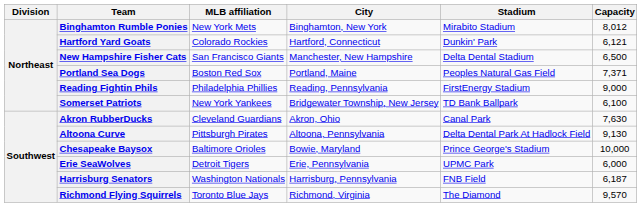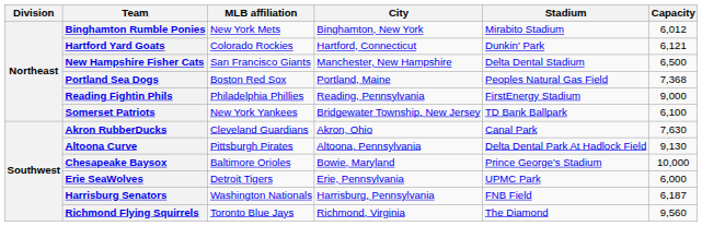 <table class="wikitable sortable">
 <tr>
 <th scope="col">Division</th>
 <th scope="col">Team</th>
 <th scope="col">MLB affiliation</th>
 <th scope="col">City</th>
 <th scope="col">Stadium</th>
 <th scope="col" data-sort-type="number">Capacity</th>
 </tr>
 <tr>
 <th scope="rowgroup" rowspan="6">Northeast</th>
 <th scope="row" style="text-align:left"><a href='#'>Binghamton Rumble Ponies</a></th>
 <td><a href='#'>New York Mets</a></td>
 <td><a href='#'>Binghamton, New York</a></td>
 <td><a href='#'>Mirabito Stadium</a></td>
-<td align=center>8,012</td>
+<td align=center>6,012</td>
 </tr>
 <tr>
 <th scope="row" style="text-align:left"><a href='#'>Hartford Yard Goats</a></th>
 <td><a href='#'>Colorado Rockies</a></td>
 <td><a href='#'>Hartford, Connecticut</a></td>
 <td><a href='#'>Dunkin' Park</a></td>
 <td align=center>6,121</td>
 </tr>
 <tr>
 <th scope="row" style="text-align:left"><a href='#'>New Hampshire Fisher Cats</a></th>
 <td><a href='#'>San Francisco Giants</a></td>
 <td><a href='#'>Manchester, New Hampshire</a></td>
 <td><a href='#'>Delta Dental Stadium</a></td>
 <td align=center>6,500</td>
 </tr>
 <tr>
 <th scope="row" style="text-align:left"><a href='#'>Portland Sea Dogs</a></th>
 <td><a href='#'>Boston Red Sox</a></td>
 <td><a href='#'>Portland, Maine</a></td>
 <td><a href='#'>Peoples Natural Gas Field</a></td>
-<td align=center>7,371</td>
+<td align=center>7,368</td>
 </tr>
 <tr>
 <th scope="row" style="text-align:left"><a href='#'>Reading Fightin Phils</a></th>
 <td><a href='#'>Philadelphia Phillies</a></td>
 <td><a href='#'>Reading, Pennsylvania</a></td>
 <td><a href='#'>FirstEnergy Stadium</a></td>
 <td align=center>9,000</td>
 </tr>
 <tr>
 <th scope="row" style="text-align:left"><a href='#'>Somerset Patriots</a></th>
 <td><a href='#'>New York Yankees</a></td>
 <td><a href='#'>Bridgewater Township, New Jersey</a></td>
 <td><a href='#'>TD Bank Ballpark</a></td>
 <td align=center>6,100</td>
 </tr>
 <tr>
 <th scope="rowgroup" rowspan="6">Southwest</th>
 <th scope="row" style="text-align:left"><a href='#'>Akron RubberDucks</a></th>
 <td><a href='#'>Cleveland Guardians</a></td>
 <td><a href='#'>Akron, Ohio</a></td>
 <td><a href='#'>Canal Park</a></td>
 <td align=center>7,630</td>
 </tr>
 <tr>
 <th scope="row" style="text-align:left"><a href='#'>Altoona Curve</a></th>
 <td><a href='#'>Pittsburgh Pirates</a></td>
 <td><a href='#'>Altoona, Pennsylvania</a></td>
 <td><a href='#'>Delta Dental Park At Hadlock Field</a></td>
 <td align=center>9,130</td>
 </tr>
 <tr>
 <th scope="row" style="text-align:left"><a href='#'>Chesapeake Baysox</a></th>
 <td><a href='#'>Baltimore Orioles</a></td>
 <td><a href='#'>Bowie, Maryland</a></td>
 <td><a href='#'>Prince George's Stadium</a></td>
 <td align=center>10,000</td>
 </tr>
 <tr>
 <th scope="row" style="text-align:left"><a href='#'>Erie SeaWolves</a></th>
 <td><a href='#'>Detroit Tigers</a></td>
 <td><a href='#'>Erie, Pennsylvania</a></td>
 <td><a href='#'>UPMC Park</a></td>
 <td align=center>6,000</td>
 </tr>
 <tr>
 <th scope="row" style="text-align:left"><a href='#'>Harrisburg Senators</a></th>
 <td><a href='#'>Washington Nationals</a></td>
 <td><a href='#'>Harrisburg, Pennsylvania</a></td>
 <td><a href='#'>FNB Field</a></td>
 <td align=center>6,187</td>
 </tr>
 <tr>
 <th scope="row" style="text-align:left"><a href='#'>Richmond Flying Squirrels</a></th>
 <td><a href='#'>Toronto Blue Jays</a></td>
 <td><a href='#'>Richmond, Virginia</a></td>
 <td><a href='#'>The Diamond</a></td>
-<td align=center>9,570</td>
+<td align=center>9,560</td>
 </tr>
 </table>
